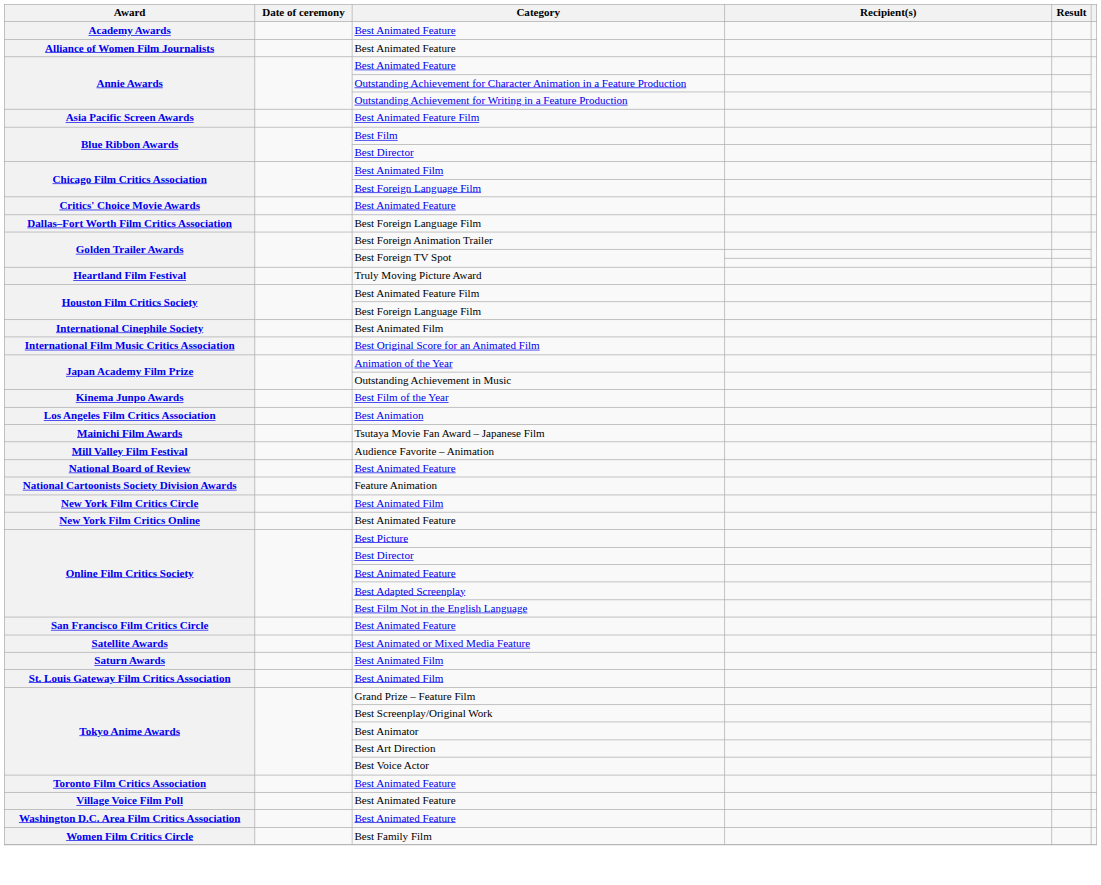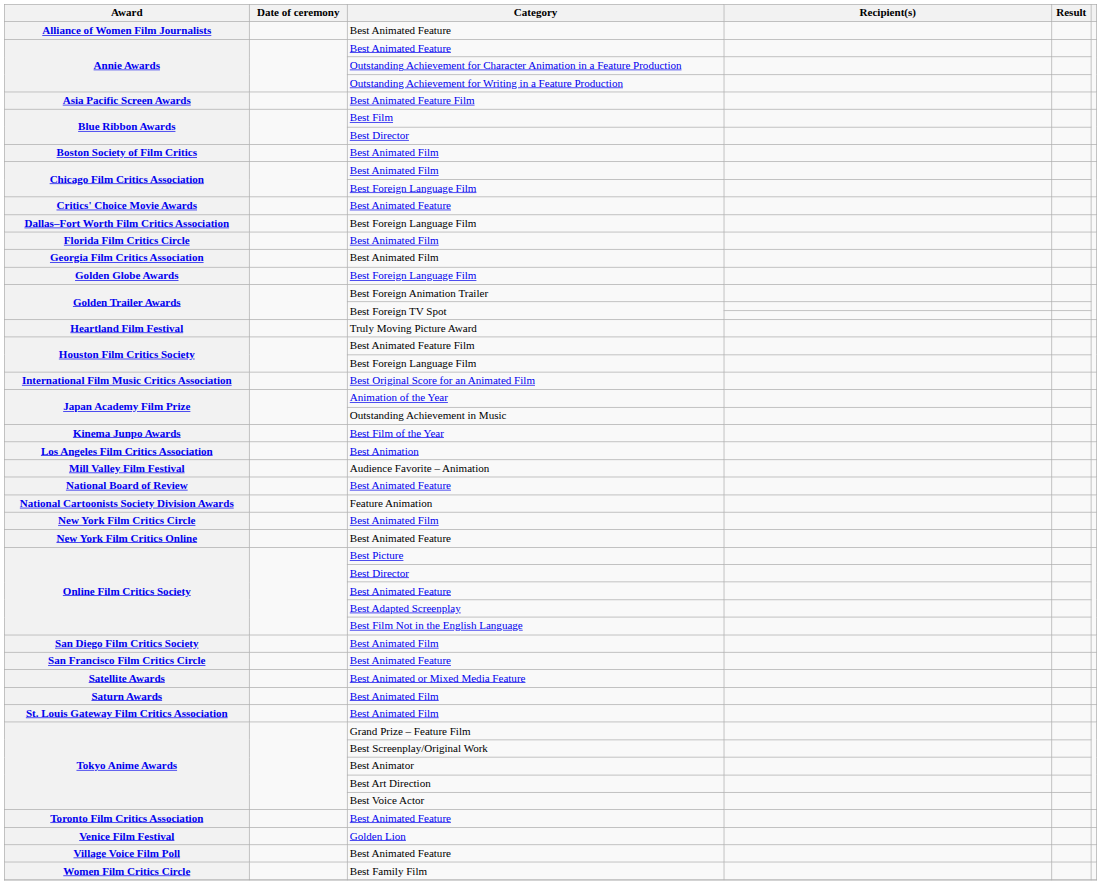 <table class="wikitable plainrowheaders sortable" style="width: 100%;">
 <tr>
 <th scope="col">Award</th>
 <th scope="col">Date of ceremony</th>
 <th scope="col">Category</th>
 <th scope="col" style="width:30%;">Recipient(s)</th>
 <th scope="col">Result</th>
 <th scope="col" class="unsortable"></th>
-</tr>
-<tr>
-<th scope="row"><a href='#'>Academy Awards</a></th>
-<td><a href='#'></a></td>
-<td><a href='#'>Best Animated Feature</a></td>
-<td></td>
-<td></td>
-<td style="text-align:center;"></td>
 </tr>
 <tr>
 <th scope="row"><a href='#'>Alliance of Women Film Journalists</a></th>
 <td></td>
 <td>Best Animated Feature</td>
 <td></td>
 <td></td>
 <td style="text-align:center;"></td>
 </tr>
 <tr>
 <th scope="rowgroup" rowspan="3"><a href='#'>Annie Awards</a></th>
 <td rowspan="3"><a href='#'></a></td>
 <td><a href='#'>Best Animated Feature</a></td>
 <td></td>
 <td></td>
 <td rowspan="3" style="text-align:center;"></td>
 </tr>
 <tr>
 <td><a href='#'>Outstanding Achievement for Character Animation in a Feature Production</a></td>
 <td></td>
 <td></td>
 </tr>
 <tr>
 <td><a href='#'>Outstanding Achievement for Writing in a Feature Production</a></td>
 <td></td>
 <td></td>
 </tr>
 <tr>
 <th scope="row"><a href='#'>Asia Pacific Screen Awards</a></th>
 <td><a href='#'></a></td>
 <td><a href='#'>Best Animated Feature Film</a></td>
 <td></td>
 <td></td>
 <td style="text-align:center;"></td>
 </tr>
 <tr>
 <th scope="rowgroup" rowspan="2"><a href='#'>Blue Ribbon Awards</a></th>
 <td rowspan="2"></td>
 <td><a href='#'>Best Film</a></td>
 <td></td>
 <td></td>
 <td rowspan="2" style="text-align:center;"></td>
 </tr>
 <tr>
 <td><a href='#'>Best Director</a></td>
 <td></td>
 <td></td>
 </tr>
 <tr>
+<th scope="row"><a href='#'>Boston Society of Film Critics</a></th>
+<td><a href='#'></a></td>
+<td><a href='#'>Best Animated Film</a></td>
+<td></td>
+<td></td>
+<td style="text-align:center;"></td>
+</tr>
+<tr>
 <th scope="rowgroup" rowspan="2"><a href='#'>Chicago Film Critics Association</a></th>
 <td rowspan="2"><a href='#'></a></td>
 <td><a href='#'>Best Animated Film</a></td>
 <td></td>
 <td></td>
 <td rowspan="2" style="text-align:center;"></td>
 </tr>
 <tr>
 <td><a href='#'>Best Foreign Language Film</a></td>
 <td></td>
 <td></td>
 </tr>
 <tr>
 <th scope="row"><a href='#'>Critics' Choice Movie Awards</a></th>
 <td><a href='#'></a></td>
 <td><a href='#'>Best Animated Feature</a></td>
 <td></td>
 <td></td>
 <td style="text-align:center;"></td>
 </tr>
 <tr>
 <th scope="row"><a href='#'>Dallas–Fort Worth Film Critics Association</a></th>
 <td><a href='#'></a></td>
 <td>Best Foreign Language Film</td>
+<td></td>
+<td></td>
+<td style="text-align:center;"></td>
+</tr>
+<tr>
+<th scope="row"><a href='#'>Florida Film Critics Circle</a></th>
+<td><a href='#'></a></td>
+<td><a href='#'>Best Animated Film</a></td>
+<td></td>
+<td></td>
+<td style="text-align:center;"></td>
+</tr>
+<tr>
+<th scope="row"><a href='#'>Georgia Film Critics Association</a></th>
+<td></td>
+<td>Best Animated Film</td>
+<td></td>
+<td></td>
+<td style="text-align:center;"></td>
+</tr>
+<tr>
+<th scope="row"><a href='#'>Golden Globe Awards</a></th>
+<td><a href='#'></a></td>
+<td><a href='#'>Best Foreign Language Film</a></td>
 <td></td>
 <td></td>
 <td style="text-align:center;"></td>
 </tr>
 <tr>
 <th scope="rowgroup" rowspan="3"><a href='#'>Golden Trailer Awards</a></th>
 <td rowspan="3"></td>
 <td>Best Foreign Animation Trailer</td>
 <td></td>
 <td></td>
 <td rowspan="3" style="text-align:center;"><br></td>
 </tr>
 <tr>
 <td rowspan="2">Best Foreign TV Spot</td>
 <td></td>
 <td></td>
 </tr>
 <tr>
 <td></td>
 <td></td>
 </tr>
 <tr>
 <th scope="row"><a href='#'>Heartland Film Festival</a></th>
 <td></td>
 <td>Truly Moving Picture Award</td>
 <td></td>
 <td></td>
 <td style="text-align:center;"></td>
 </tr>
 <tr>
 <th scope="rowgroup" rowspan="2"><a href='#'>Houston Film Critics Society</a></th>
 <td rowspan="2"><a href='#'></a></td>
 <td>Best Animated Feature Film</td>
 <td></td>
 <td></td>
 <td rowspan="2" style="text-align:center;"></td>
 </tr>
 <tr>
 <td>Best Foreign Language Film</td>
 <td></td>
 <td></td>
 </tr>
 <tr>
-<th scope="row"><a href='#'>International Cinephile Society</a></th>
-<td></td>
-<td>Best Animated Film</td>
-<td></td>
-<td></td>
-<td style="text-align:center;"></td>
-</tr>
-<tr>
 <th scope="row"><a href='#'>International Film Music Critics Association</a></th>
 <td></td>
 <td><a href='#'>Best Original Score for an Animated Film</a></td>
 <td></td>
 <td></td>
 <td style="text-align:center;"></td>
 </tr>
 <tr>
 <th scope="rowgroup" rowspan="2"><a href='#'>Japan Academy Film Prize</a></th>
 <td rowspan="2"><a href='#'></a></td>
 <td><a href='#'>Animation of the Year</a></td>
 <td></td>
 <td></td>
 <td rowspan="2" style="text-align:center;"></td>
 </tr>
 <tr>
 <td>Outstanding Achievement in Music</td>
 <td></td>
 <td></td>
 </tr>
 <tr>
 <th scope="row"><a href='#'>Kinema Junpo Awards</a></th>
 <td></td>
 <td><a href='#'>Best Film of the Year</a></td>
 <td></td>
 <td></td>
 <td style="text-align:center;"></td>
 </tr>
 <tr>
 <th scope="row"><a href='#'>Los Angeles Film Critics Association</a></th>
 <td><a href='#'></a></td>
 <td><a href='#'>Best Animation</a></td>
-<td></td>
-<td></td>
-<td style="text-align:center;"></td>
-</tr>
-<tr>
-<th scope="row"><a href='#'>Mainichi Film Awards</a></th>
-<td></td>
-<td>Tsutaya Movie Fan Award – Japanese Film</td>
 <td></td>
 <td></td>
 <td style="text-align:center;"></td>
 </tr>
 <tr>
 <th scope="row"><a href='#'>Mill Valley Film Festival</a></th>
 <td></td>
 <td>Audience Favorite – Animation</td>
 <td></td>
 <td></td>
 <td style="text-align:center;"></td>
 </tr>
 <tr>
 <th scope="row"><a href='#'>National Board of Review</a></th>
 <td><a href='#'></a></td>
 <td><a href='#'>Best Animated Feature</a></td>
 <td></td>
 <td></td>
 <td style="text-align:center;"></td>
 </tr>
 <tr>
 <th scope="row"><a href='#'>National Cartoonists Society Division Awards</a></th>
 <td></td>
 <td>Feature Animation</td>
 <td></td>
 <td></td>
 <td style="text-align:center;"></td>
 </tr>
 <tr>
 <th scope="row"><a href='#'>New York Film Critics Circle</a></th>
 <td><a href='#'></a></td>
 <td><a href='#'>Best Animated Film</a></td>
 <td></td>
 <td></td>
 <td style="text-align:center;"></td>
 </tr>
 <tr>
 <th scope="row"><a href='#'>New York Film Critics Online</a></th>
 <td><a href='#'></a></td>
 <td>Best Animated Feature</td>
 <td></td>
 <td></td>
 <td style="text-align:center;"></td>
 </tr>
 <tr>
 <th scope="rowgroup" rowspan="5"><a href='#'>Online Film Critics Society</a></th>
 <td rowspan="5"><a href='#'></a></td>
 <td><a href='#'>Best Picture</a></td>
 <td></td>
 <td></td>
 <td rowspan="5" style="text-align:center;"><br></td>
 </tr>
 <tr>
 <td><a href='#'>Best Director</a></td>
 <td></td>
 <td></td>
 </tr>
 <tr>
 <td><a href='#'>Best Animated Feature</a></td>
 <td></td>
 <td></td>
 </tr>
 <tr>
 <td><a href='#'>Best Adapted Screenplay</a></td>
 <td></td>
 <td></td>
 </tr>
 <tr>
 <td><a href='#'>Best Film Not in the English Language</a></td>
 <td></td>
 <td></td>
 </tr>
 <tr>
+<th scope="row"><a href='#'>San Diego Film Critics Society</a></th>
+<td><a href='#'></a></td>
+<td><a href='#'>Best Animated Film</a></td>
+<td></td>
+<td></td>
+<td style="text-align:center;"></td>
+</tr>
+<tr>
 <th scope="row"><a href='#'>San Francisco Film Critics Circle</a></th>
 <td><a href='#'></a></td>
 <td><a href='#'>Best Animated Feature</a></td>
 <td></td>
 <td></td>
 <td style="text-align:center;"></td>
 </tr>
 <tr>
 <th scope="row"><a href='#'>Satellite Awards</a></th>
 <td><a href='#'></a></td>
 <td><a href='#'>Best Animated or Mixed Media Feature</a></td>
 <td></td>
 <td></td>
 <td style="text-align:center;"></td>
 </tr>
 <tr>
 <th scope="row"><a href='#'>Saturn Awards</a></th>
 <td><a href='#'></a></td>
 <td><a href='#'>Best Animated Film</a></td>
 <td></td>
 <td></td>
 <td style="text-align:center;"></td>
 </tr>
 <tr>
 <th scope="row"><a href='#'>St. Louis Gateway Film Critics Association</a></th>
 <td><a href='#'></a></td>
 <td><a href='#'>Best Animated Film</a></td>
 <td></td>
 <td></td>
 <td style="text-align:center;"></td>
 </tr>
 <tr>
 <th scope="rowgroup" rowspan="5"><a href='#'>Tokyo Anime Awards</a></th>
 <td rowspan="5"></td>
 <td>Grand Prize – Feature Film</td>
 <td></td>
 <td></td>
 <td rowspan="5" style="text-align:center;"><br></td>
 </tr>
 <tr>
 <td>Best Screenplay/Original Work</td>
 <td></td>
 <td></td>
 </tr>
 <tr>
 <td>Best Animator</td>
 <td></td>
 <td></td>
 </tr>
 <tr>
 <td>Best Art Direction</td>
 <td></td>
 <td></td>
 </tr>
 <tr>
 <td>Best Voice Actor</td>
 <td></td>
 <td></td>
 </tr>
 <tr>
 <th scope="row"><a href='#'>Toronto Film Critics Association</a></th>
 <td><a href='#'></a></td>
 <td><a href='#'>Best Animated Feature</a></td>
 <td></td>
 <td></td>
 <td style="text-align:center;"></td>
 </tr>
 <tr>
-<th scope="row"><a href='#'>Village Voice Film Poll</a></th>
-<td></td>
-<td>Best Animated Feature</td>
+<th scope="row"><a href='#'>Venice Film Festival</a></th>
+<td><a href='#'></a></td>
+<td><a href='#'>Golden Lion</a></td>
 <td></td>
 <td></td>
 <td style="text-align:center;"></td>
 </tr>
 <tr>
-<th scope="row"><a href='#'>Washington D.C. Area Film Critics Association</a></th>
-<td><a href='#'></a></td>
-<td><a href='#'>Best Animated Feature</a></td>
+<th scope="row"><a href='#'>Village Voice Film Poll</a></th>
+<td></td>
+<td>Best Animated Feature</td>
 <td></td>
 <td></td>
 <td style="text-align:center;"></td>
 </tr>
 <tr>
 <th scope="row"><a href='#'>Women Film Critics Circle</a></th>
 <td></td>
 <td>Best Family Film</td>
 <td></td>
 <td></td>
 <td style="text-align:center;"></td>
 </tr>
 <tr>
 </tr>
 </table>
